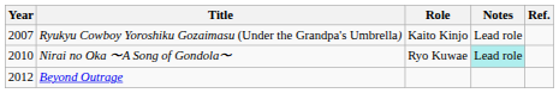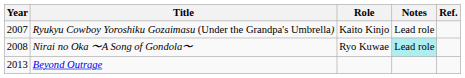 <table class="wikitable">
 <tr>
 <th>Year</th>
 <th>Title</th>
 <th>Role</th>
 <th>Notes</th>
 <th>Ref.</th>
 </tr>
 <tr>
 <td>2007</td>
 <td><em>Ryukyu Cowboy Yoroshiku Gozaimasu</em> (Under the Grandpa's Umbrella<em>)</em></td>
 <td>Kaito Kinjo</td>
 <td>Lead role</td>
 <td></td>
 </tr>
 <tr>
-<td>2010</td>
+<td>2008</td>
 <td><em>Nirai no Oka 〜A Song of Gondola〜</em></td>
 <td>Ryo Kuwae</td>
 <td style="background: paleturquoise;">Lead role</td>
 <td></td>
 </tr>
 <tr>
-<td>2012</td>
+<td>2013</td>
 <td><em><a href='#'>Beyond Outrage</a></em></td>
 <td></td>
 <td></td>
 <td></td>
 </tr>
 </table>
